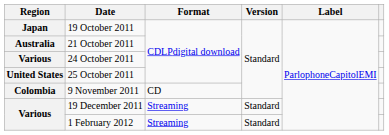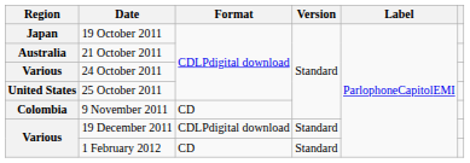 <table class="wikitable plainrowheaders">
 <tr>
 <th scope="col">Region</th>
 <th scope="col">Date</th>
 <th scope="col">Format</th>
 <th scope="col">Version</th>
 <th scope="col">Label</th>
 <th scope="col" class="unsortable"></th>
 </tr>
 <tr>
 <th scope="row">Japan</th>
 <td>19 October 2011</td>
 <td rowspan="4"><a href='#'>CD</a><a href='#'>LP</a><a href='#'>digital download</a></td>
 <td rowspan="5">Standard</td>
 <td rowspan="7"><a href='#'>Parlophone</a><a href='#'>Capitol</a><a href='#'>EMI</a></td>
 <td style="text-align:center;"></td>
 </tr>
 <tr>
 <th scope="row">Australia</th>
 <td>21 October 2011</td>
 <td style="text-align:center;"></td>
 </tr>
 <tr>
 <th scope="row">Various</th>
 <td>24 October 2011</td>
 <td style="text-align:center;"></td>
 </tr>
 <tr>
 <th scope="row">United States</th>
 <td>25 October 2011</td>
 <td style="text-align:center;"></td>
 </tr>
 <tr>
 <th scope="row">Colombia</th>
 <td>9 November 2011</td>
 <td>CD</td>
 <td style="text-align:center;"></td>
 </tr>
 <tr>
 <th rowspan="2" scope="rowgroup">Various</th>
 <td>19 December 2011</td>
-<td><a href='#'>Streaming</a></td>
+<td>CDLPdigital download</td>
 <td>Standard</td>
 <td style="text-align:center;"></td>
 </tr>
 <tr>
 <td>1 February 2012</td>
-<td><a href='#'>Streaming</a></td>
+<td>CD</td>
 <td>Standard</td>
 <td style="text-align:center;"></td>
 </tr>
 </table>
